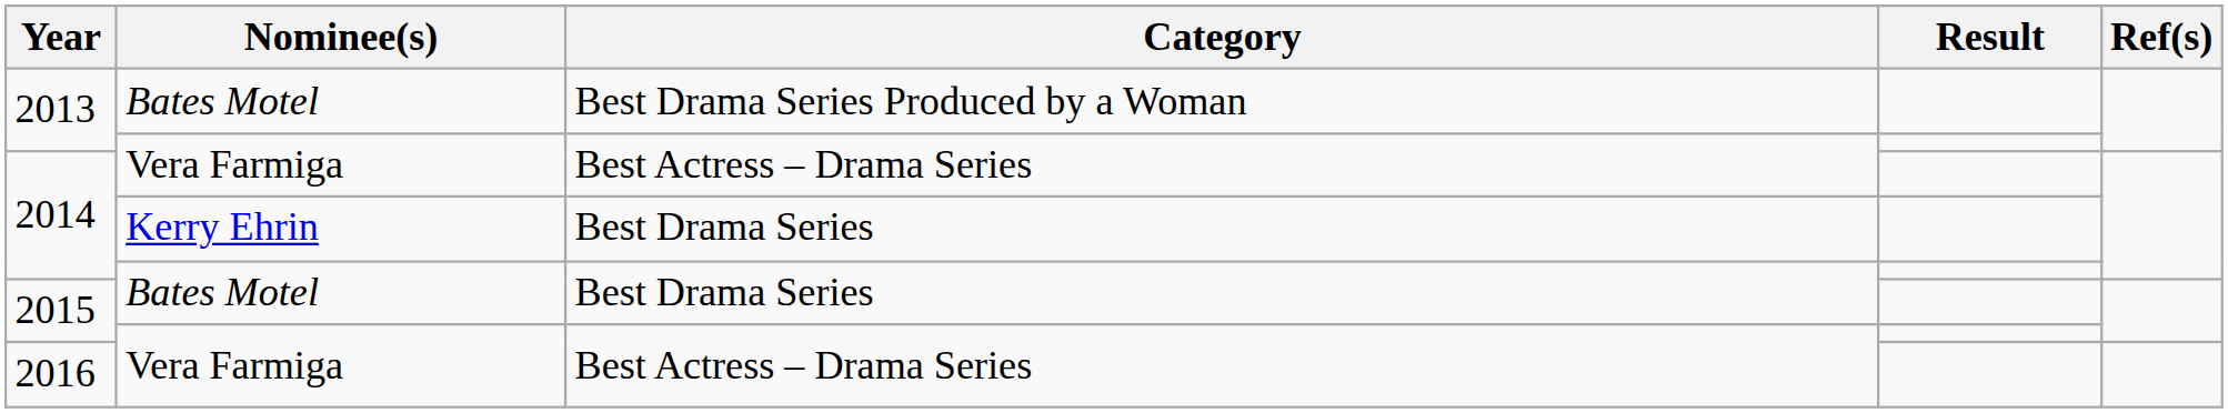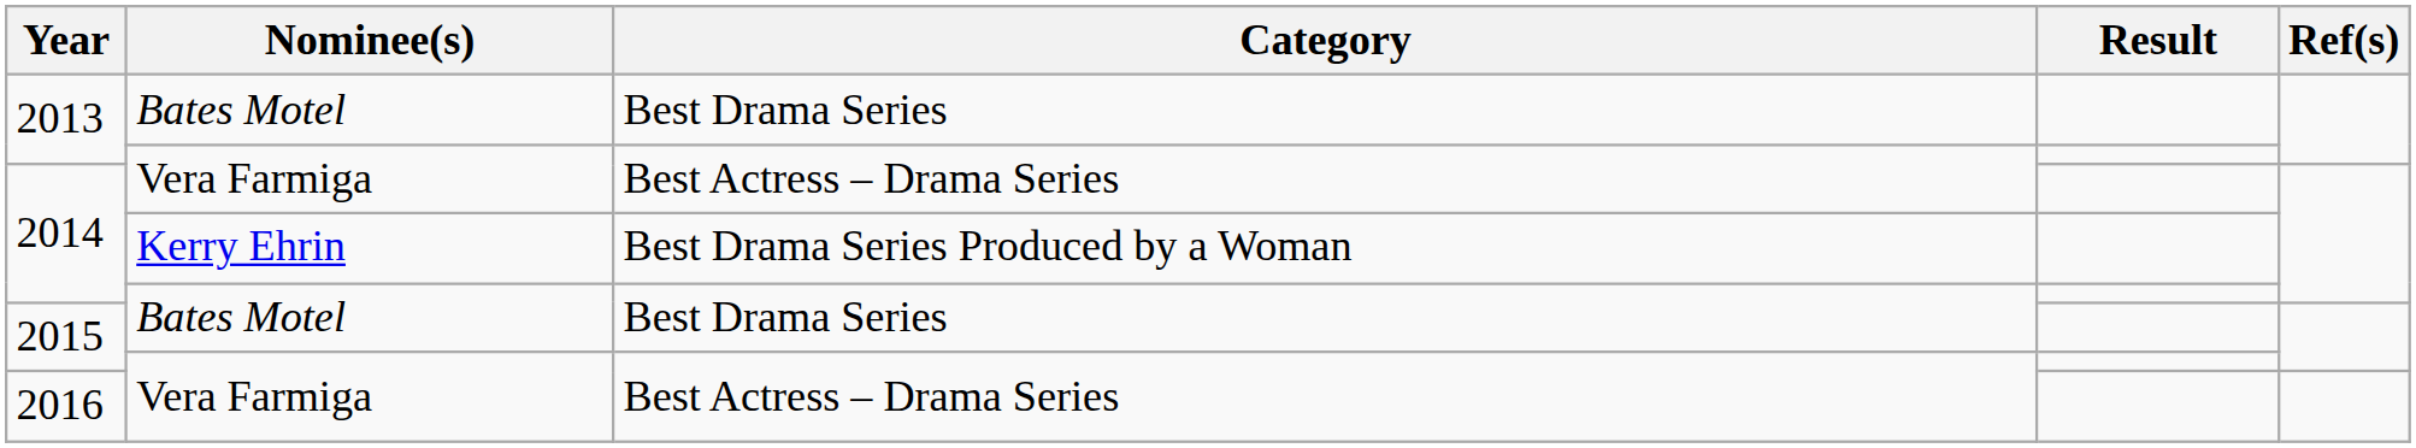 <table class="wikitable" width=100%>
 <tr>
 <th width=5%>Year</th>
 <th>Nominee(s)</th>
 <th>Category</th>
 <th width=10%>Result</th>
 <th width=5%>Ref(s)</th>
 </tr>
 <tr>
 <td rowspan=2>2013</td>
 <td><em>Bates Motel</em></td>
-<td>Best Drama Series Produced by a Woman</td>
+<td>Best Drama Series</td>
 <td></td>
 <td rowspan=2></td>
 </tr>
 <tr>
 <td rowspan=2>Vera Farmiga</td>
 <td rowspan=2>Best Actress – Drama Series</td>
 <td></td>
 </tr>
 <tr>
 <td rowspan=3>2014</td>
 <td></td>
 <td rowspan=3></td>
 </tr>
 <tr>
 <td><a href='#'>Kerry Ehrin</a></td>
-<td>Best Drama Series</td>
+<td>Best Drama Series Produced by a Woman</td>
 <td></td>
 </tr>
 <tr>
 <td rowspan=2><em>Bates Motel</em></td>
 <td rowspan=2>Best Drama Series</td>
 <td></td>
 </tr>
 <tr>
 <td rowspan=2>2015</td>
 <td></td>
 <td rowspan=2></td>
 </tr>
 <tr>
 <td rowspan=2>Vera Farmiga</td>
 <td rowspan=2>Best Actress – Drama Series</td>
 <td></td>
 </tr>
 <tr>
 <td>2016</td>
 <td></td>
 <td></td>
 </tr>
 </table>
